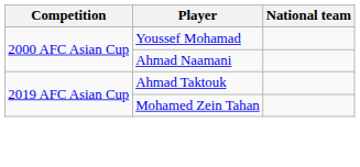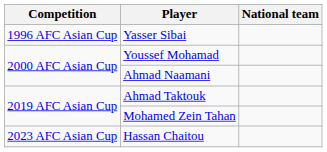 <table class="wikitable">
 <tr>
 <th>Competition</th>
 <th>Player</th>
 <th>National team</th>
+</tr>
+<tr>
+<td><a href='#'>1996 AFC Asian Cup</a></td>
+<td><a href='#'>Yasser Sibai</a></td>
+<td></td>
 </tr>
 <tr>
 <td rowspan="2"><a href='#'>2000 AFC Asian Cup</a></td>
 <td><a href='#'>Youssef Mohamad</a></td>
 <td></td>
 </tr>
 <tr>
 <td><a href='#'>Ahmad Naamani</a></td>
 <td></td>
 </tr>
 <tr>
 <td rowspan="2"><a href='#'>2019 AFC Asian Cup</a></td>
 <td><a href='#'>Ahmad Taktouk</a></td>
 <td></td>
 </tr>
 <tr>
 <td><a href='#'>Mohamed Zein Tahan</a></td>
 <td></td>
 </tr>
+<tr>
+<td rowspan="1"><a href='#'>2023 AFC Asian Cup</a></td>
+<td><a href='#'>Hassan Chaitou</a></td>
+<td></td>
+</tr>
 </table>
